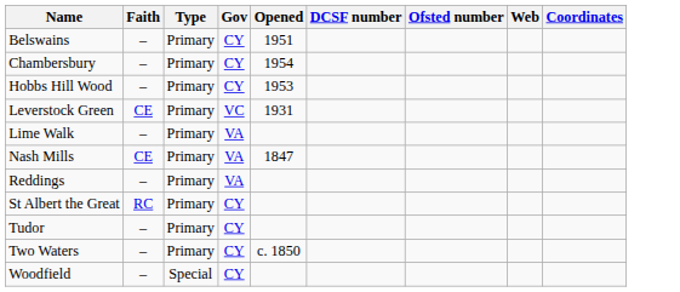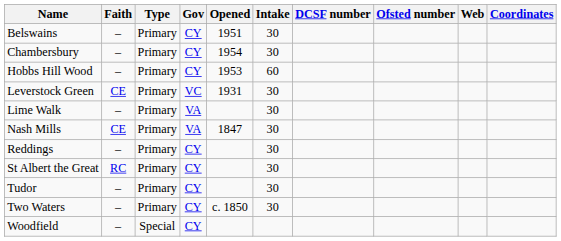 <table class="wikitable" style="text-align:center">
 <tr>
 <th>Name</th>
 <th>Faith</th>
 <th>Type</th>
 <th>Gov</th>
 <th>Opened</th>
+<th>Intake</th>
 <th><a href='#'>DCSF</a> number</th>
 <th><a href='#'>Ofsted</a> number</th>
 <th>Web</th>
 <th><a href='#'>Coordinates</a></th>
 </tr>
 <tr>
 <td align="left">Belswains</td>
 <td>–</td>
 <td>Primary</td>
 <td><a href='#'>CY</a></td>
 <td>1951</td>
+<td>30</td>
 <td></td>
 <td></td>
 <td></td>
 <td></td>
 </tr>
 <tr>
 <td align="left">Chambersbury</td>
 <td>–</td>
 <td>Primary</td>
 <td><a href='#'>CY</a></td>
 <td>1954</td>
+<td>30</td>
 <td></td>
 <td></td>
 <td></td>
 <td></td>
 </tr>
 <tr>
 <td align="left">Hobbs Hill Wood</td>
 <td>–</td>
 <td>Primary</td>
 <td><a href='#'>CY</a></td>
 <td>1953</td>
+<td>60</td>
 <td></td>
 <td></td>
 <td></td>
 <td></td>
 </tr>
 <tr>
 <td align="left">Leverstock Green</td>
 <td><a href='#'>CE</a></td>
 <td>Primary</td>
 <td><a href='#'>VC</a></td>
 <td>1931</td>
+<td>30</td>
 <td></td>
 <td></td>
 <td></td>
 <td></td>
 </tr>
 <tr>
 <td align="left">Lime Walk</td>
 <td>–</td>
 <td>Primary</td>
 <td><a href='#'>VA</a></td>
 <td></td>
+<td>30</td>
 <td></td>
 <td></td>
 <td></td>
 <td></td>
 </tr>
 <tr>
 <td align="left">Nash Mills</td>
 <td><a href='#'>CE</a></td>
 <td>Primary</td>
 <td><a href='#'>VA</a></td>
 <td>1847</td>
+<td>30</td>
 <td></td>
 <td></td>
 <td></td>
 <td></td>
 </tr>
 <tr>
 <td align="left">Reddings</td>
 <td>–</td>
 <td>Primary</td>
-<td><a href='#'>VA</a></td>
+<td><a href='#'>CY</a></td>
 <td></td>
+<td>30</td>
 <td></td>
 <td></td>
 <td></td>
 <td></td>
 </tr>
 <tr>
 <td align="left">St Albert the Great</td>
 <td><a href='#'>RC</a></td>
 <td>Primary</td>
 <td><a href='#'>CY</a></td>
 <td></td>
+<td>30</td>
 <td></td>
 <td></td>
 <td></td>
 <td></td>
 </tr>
 <tr>
 <td align="left">Tudor</td>
 <td>–</td>
 <td>Primary</td>
 <td><a href='#'>CY</a></td>
 <td></td>
+<td>30</td>
 <td></td>
 <td></td>
 <td></td>
 <td></td>
 </tr>
 <tr>
 <td align="left">Two Waters</td>
 <td>–</td>
 <td>Primary</td>
 <td><a href='#'>CY</a></td>
 <td>c. 1850</td>
+<td>30</td>
 <td></td>
 <td></td>
 <td></td>
 <td></td>
 </tr>
 <tr>
 <td align="left">Woodfield</td>
 <td>–</td>
 <td>Special</td>
 <td><a href='#'>CY</a></td>
 <td></td>
 <td></td>
 <td></td>
 <td></td>
 <td></td>
+<td></td>
 </tr>
 </table>
